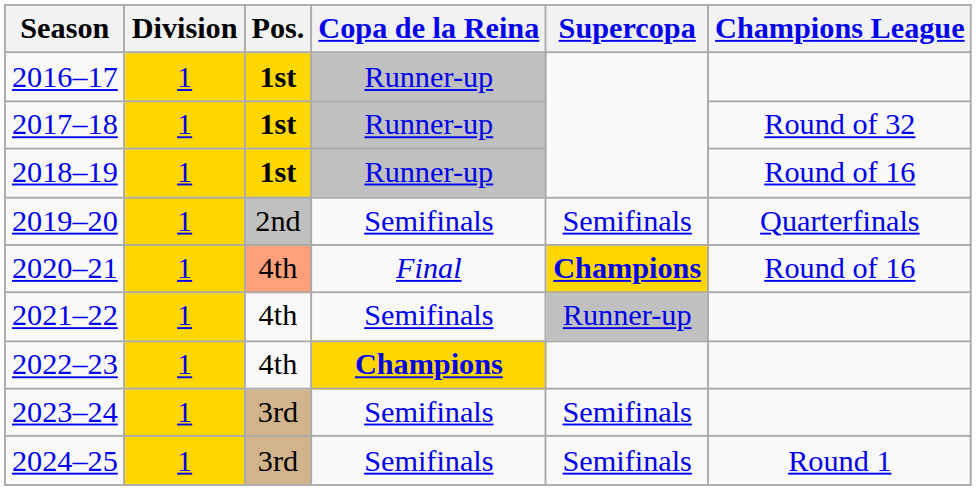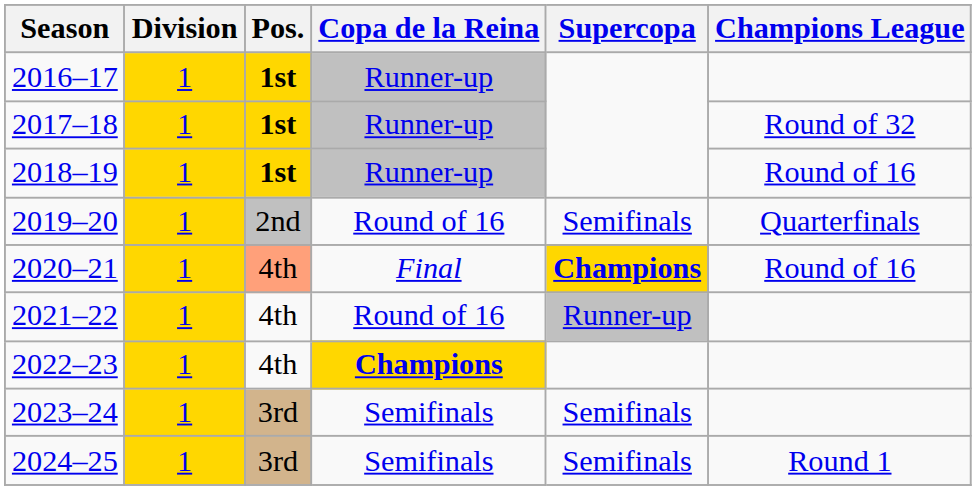 <table class="wikitable" style="text-align:center">
 <tr style="background:#f0f6fa;">
 <th>Season</th>
 <th>Division</th>
 <th>Pos.</th>
 <th><a href='#'>Copa de la Reina</a></th>
 <th><a href='#'>Supercopa</a></th>
 <th><a href='#'>Champions League</a></th>
 </tr>
 <tr>
 <td><a href='#'>2016–17</a></td>
 <td bgcolor=gold><a href='#'>1</a></td>
 <td bgcolor=gold><strong>1st</strong></td>
 <td bgcolor=silver><a href='#'>Runner-up</a></td>
 <td rowspan=3></td>
 <td></td>
 </tr>
 <tr>
 <td><a href='#'>2017–18</a></td>
 <td bgcolor=gold><a href='#'>1</a></td>
 <td bgcolor=gold><strong>1st</strong></td>
 <td bgcolor=silver><a href='#'>Runner-up</a></td>
 <td><a href='#'>Round of 32</a></td>
 </tr>
 <tr>
 <td><a href='#'>2018–19</a></td>
 <td bgcolor=gold><a href='#'>1</a></td>
 <td bgcolor=gold><strong>1st</strong></td>
 <td bgcolor=silver><a href='#'>Runner-up</a></td>
 <td><a href='#'>Round of 16</a></td>
 </tr>
 <tr>
 <td><a href='#'>2019–20</a></td>
 <td bgcolor=gold><a href='#'>1</a></td>
 <td bgcolor=silver>2nd</td>
-<td><a href='#'>Semifinals</a></td>
+<td><a href='#'>Round of 16</a></td>
 <td><a href='#'>Semifinals</a></td>
 <td><a href='#'>Quarterfinals</a></td>
 </tr>
 <tr>
 <td><a href='#'>2020–21</a></td>
 <td bgcolor=gold><a href='#'>1</a></td>
 <td style="background: lightsalmon;">4th</td>
 <td><a href='#'><em>Final</em></a></td>
 <td bgcolor=gold><a href='#'><strong>Champions</strong></a></td>
 <td><a href='#'>Round of 16</a></td>
 </tr>
 <tr>
 <td><a href='#'>2021–22</a></td>
 <td bgcolor=gold><a href='#'>1</a></td>
 <td>4th</td>
-<td><a href='#'>Semifinals</a></td>
+<td><a href='#'>Round of 16</a></td>
 <td bgcolor=silver><a href='#'>Runner-up</a></td>
 <td></td>
 </tr>
 <tr>
 <td><a href='#'>2022–23</a></td>
 <td bgcolor=gold><a href='#'>1</a></td>
 <td>4th</td>
 <td bgcolor=gold><a href='#'><strong>Champions</strong></a></td>
 <td></td>
 <td></td>
 </tr>
 <tr>
 <td><a href='#'>2023–24</a></td>
 <td bgcolor=gold><a href='#'>1</a></td>
 <td bgcolor=#D2B48C>3rd</td>
 <td><a href='#'>Semifinals</a></td>
 <td><a href='#'>Semifinals</a></td>
 <td></td>
 </tr>
 <tr>
 <td><a href='#'>2024–25</a></td>
 <td bgcolor=gold><a href='#'>1</a></td>
 <td bgcolor=#D2B48C>3rd</td>
 <td><a href='#'>Semifinals</a></td>
 <td><a href='#'>Semifinals</a></td>
 <td><a href='#'>Round 1</a></td>
 </tr>
 </table>
